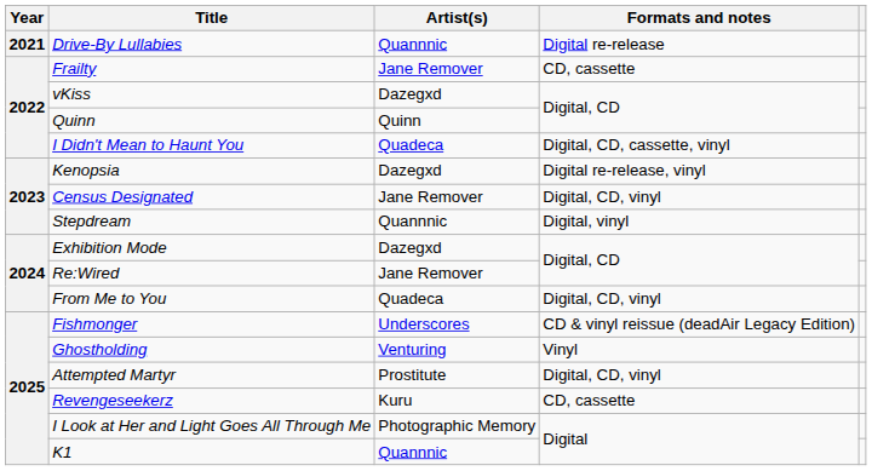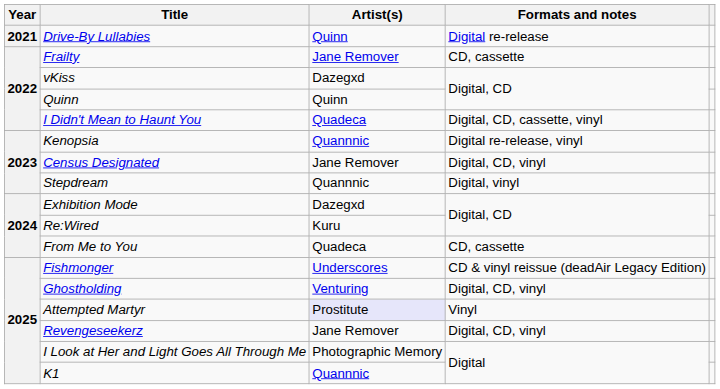 <table class="wikitable sortable plainrowheaders">
 <tr>
 <th scope="col">Year</th>
 <th scope="col">Title</th>
 <th scope="col">Artist(s)</th>
 <th scope="col" class="unsortable">Formats and notes</th>
 <th scope="col" class="unsortable"></th>
 </tr>
 <tr>
 <th scope="row" rowspan="1">2021</th>
 <td><a href='#'><em>Drive-By Lullabies</em></a></td>
-<td><a href='#'>Quannnic</a></td>
+<td><a href='#'>Quinn</a></td>
 <td><a href='#'>Digital</a> re-release</td>
 <td></td>
 </tr>
 <tr>
 <th scope="row" rowspan="4">2022</th>
 <td><em><a href='#'>Frailty</a></em></td>
 <td><a href='#'>Jane Remover</a></td>
 <td>CD, cassette</td>
 <td></td>
 </tr>
 <tr>
 <td><em>vKiss</em></td>
 <td>Dazegxd</td>
 <td rowspan="2">Digital, CD</td>
 <td></td>
 </tr>
 <tr>
 <td><em>Quinn</em></td>
 <td>Quinn</td>
 <td></td>
 </tr>
 <tr>
 <td><em><a href='#'>I Didn't Mean to Haunt You</a></em></td>
 <td><a href='#'>Quadeca</a></td>
 <td>Digital, CD, cassette, vinyl</td>
 <td></td>
 </tr>
 <tr>
 <th scope="row" rowspan="3">2023</th>
 <td><em>Kenopsia</em></td>
-<td>Dazegxd</td>
+<td><a href='#'>Quannnic</a></td>
 <td>Digital re-release, vinyl</td>
 <td></td>
 </tr>
 <tr>
 <td><em><a href='#'>Census Designated</a></em></td>
 <td>Jane Remover</td>
 <td>Digital, CD, vinyl</td>
 <td></td>
 </tr>
 <tr>
 <td><em>Stepdream</em></td>
 <td>Quannnic</td>
 <td>Digital, vinyl</td>
 <td></td>
 </tr>
 <tr>
 <th scope="row" rowspan="3">2024</th>
 <td><em>Exhibition Mode</em></td>
 <td>Dazegxd</td>
 <td rowspan="2">Digital, CD</td>
 <td></td>
 </tr>
 <tr>
 <td><em>Re:Wired</em></td>
-<td>Jane Remover</td>
+<td>Kuru</td>
 <td></td>
 </tr>
 <tr>
 <td><em>From Me to You</em></td>
 <td>Quadeca</td>
-<td>Digital, CD, vinyl</td>
+<td>CD, cassette</td>
 <td></td>
 </tr>
 <tr>
 <th scope="row" rowspan="6">2025</th>
 <td><em><a href='#'>Fishmonger</a></em></td>
 <td><a href='#'>Underscores</a></td>
 <td>CD & vinyl reissue (deadAir Legacy Edition)</td>
 <td></td>
 </tr>
 <tr>
 <td><em><a href='#'>Ghostholding</a></em></td>
 <td><a href='#'>Venturing</a></td>
+<td>Digital, CD, vinyl</td>
+<td></td>
+</tr>
+<tr>
+<td><em>Attempted Martyr</em></td>
+<td style="background: lavender;">Prostitute</td>
 <td>Vinyl</td>
 <td></td>
 </tr>
 <tr>
-<td><em>Attempted Martyr</em></td>
-<td>Prostitute</td>
+<td><em><a href='#'>Revengeseekerz</a></em></td>
+<td>Jane Remover</td>
 <td>Digital, CD, vinyl</td>
-<td></td>
-</tr>
-<tr>
-<td><em><a href='#'>Revengeseekerz</a></em></td>
-<td>Kuru</td>
-<td>CD, cassette</td>
 <td></td>
 </tr>
 <tr>
 <td><em>I Look at Her and Light Goes All Through Me</em></td>
 <td>Photographic Memory</td>
 <td rowspan="2">Digital</td>
 <td></td>
 </tr>
 <tr>
 <td><em>K1</em></td>
 <td><a href='#'>Quannnic</a></td>
 <td></td>
 </tr>
 </table>
